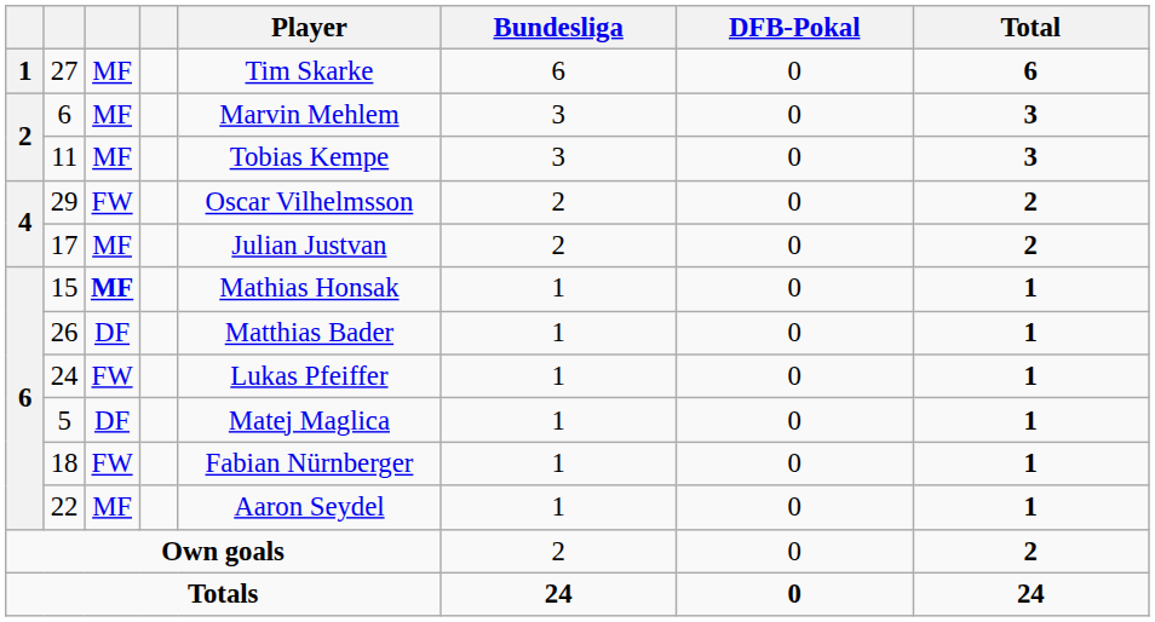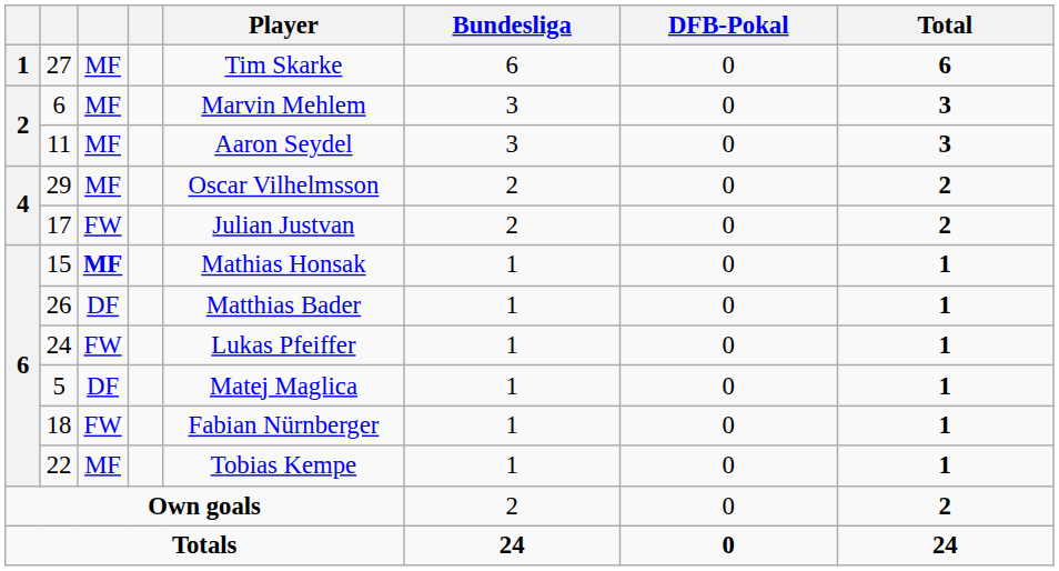 <table class="wikitable" style="text-align:center">
 <tr>
 <th width=15></th>
 <th width=15></th>
 <th width=15></th>
 <th width=15></th>
 <th width=145>Player</th>
 <th width=130><a href='#'>Bundesliga</a></th>
 <th width=130><a href='#'>DFB-Pokal</a></th>
 <th width=130>Total</th>
 </tr>
 <tr>
 <th>1</th>
 <td align=center>27</td>
 <td align=center><a href='#'>MF</a></td>
 <td></td>
 <td><a href='#'>Tim Skarke</a></td>
 <td>6</td>
 <td>0</td>
 <td><strong>6</strong></td>
 </tr>
 <tr>
 <th rowspan=2>2</th>
 <td align=center>6</td>
 <td align=center><a href='#'>MF</a></td>
 <td></td>
 <td><a href='#'>Marvin Mehlem</a></td>
 <td>3</td>
 <td>0</td>
 <td><strong>3</strong></td>
 </tr>
 <tr>
 <td align=center>11</td>
 <td align=center><a href='#'>MF</a></td>
 <td></td>
-<td><a href='#'>Tobias Kempe</a></td>
+<td><a href='#'>Aaron Seydel</a></td>
 <td>3</td>
 <td>0</td>
 <td><strong>3</strong></td>
 </tr>
 <tr>
 <th rowspan=2>4</th>
 <td align=center>29</td>
-<td align=center><a href='#'>FW</a></td>
+<td align=center><a href='#'>MF</a></td>
 <td></td>
 <td><a href='#'>Oscar Vilhelmsson</a></td>
 <td>2</td>
 <td>0</td>
 <td><strong>2</strong></td>
 </tr>
 <tr>
 <td align=center>17</td>
-<td align=center><a href='#'>MF</a></td>
+<td align=center><a href='#'>FW</a></td>
 <td></td>
 <td><a href='#'>Julian Justvan</a></td>
 <td>2</td>
 <td>0</td>
 <td><strong>2</strong></td>
 </tr>
 <tr>
 <th rowspan=6>6</th>
 <td align=center>15</td>
 <td align=center><strong><a href='#'>MF</a></strong></td>
 <td></td>
 <td><a href='#'>Mathias Honsak</a></td>
 <td>1</td>
 <td>0</td>
 <td><strong>1</strong></td>
 </tr>
 <tr>
 <td align=center>26</td>
 <td align=center><a href='#'>DF</a></td>
 <td></td>
 <td><a href='#'>Matthias Bader</a></td>
 <td>1</td>
 <td>0</td>
 <td><strong>1</strong></td>
 </tr>
 <tr>
 <td align=center>24</td>
 <td align=center><a href='#'>FW</a></td>
 <td></td>
 <td><a href='#'>Lukas Pfeiffer</a></td>
 <td>1</td>
 <td>0</td>
 <td><strong>1</strong></td>
 </tr>
 <tr>
 <td align=center>5</td>
 <td align=center><a href='#'>DF</a></td>
 <td></td>
 <td><a href='#'>Matej Maglica</a></td>
 <td>1</td>
 <td>0</td>
 <td><strong>1</strong></td>
 </tr>
 <tr>
 <td align=center>18</td>
 <td align=center><a href='#'>FW</a></td>
 <td></td>
 <td><a href='#'>Fabian Nürnberger</a></td>
 <td>1</td>
 <td>0</td>
 <td><strong>1</strong></td>
 </tr>
 <tr>
 <td align=center>22</td>
 <td align=center><a href='#'>MF</a></td>
 <td></td>
-<td><a href='#'>Aaron Seydel</a></td>
+<td><a href='#'>Tobias Kempe</a></td>
 <td>1</td>
 <td>0</td>
 <td><strong>1</strong></td>
 </tr>
 <tr>
 <td colspan=5><strong>Own goals</strong></td>
 <td>2</td>
 <td>0</td>
 <td><strong>2</strong></td>
 </tr>
 <tr>
 <td colspan=5><strong>Totals</strong></td>
 <td><strong>24</strong></td>
 <td><strong>0</strong></td>
 <td><strong>24</strong></td>
 </tr>
 </table>
